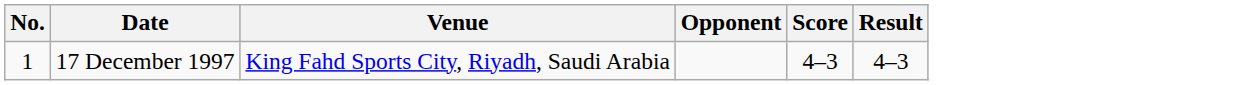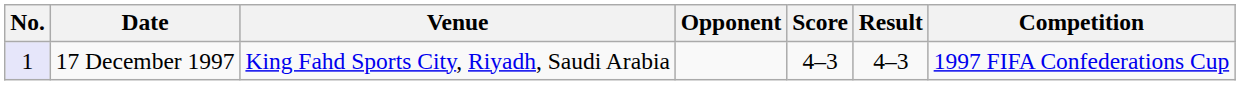 <table class="wikitable sortable">
 <tr>
 <th scope="col">No.</th>
 <th scope="col">Date</th>
 <th scope="col">Venue</th>
 <th scope="col">Opponent</th>
 <th scope="col">Score</th>
 <th scope="col">Result</th>
+<th scope="col">Competition</th>
 </tr>
 <tr>
-<td align="center">1</td>
+<td align="center" style="background: lavender;">1</td>
 <td>17 December 1997</td>
 <td><a href='#'>King Fahd Sports City</a>, <a href='#'>Riyadh</a>, Saudi Arabia</td>
 <td></td>
 <td align="center">4–3</td>
 <td align="center">4–3</td>
+<td><a href='#'>1997 FIFA Confederations Cup</a></td>
 </tr>
 </table>
